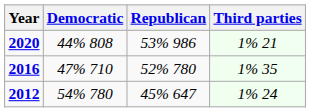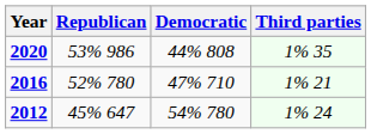 <table class="wikitable" style="float:right; font-size:95%;">
 <tr bgcolor=lightgrey>
 <th>Year</th>
+<th><a href='#'>Republican</a></th>
 <th><a href='#'>Democratic</a></th>
-<th><a href='#'>Republican</a></th>
 <th><a href='#'>Third parties</a></th>
 </tr>
 <tr>
 <td><strong><a href='#'>2020</a></strong></td>
+<td style="text-align:center;" ><em>53%</em> <em>986</em></td>
 <td style="text-align:center;" ><em>44%</em> <em>808</em></td>
-<td style="text-align:center;" ><em>53%</em> <em>986</em></td>
+<td style="text-align:center; background:honeyDew;"><em>1%</em> <em>35</em></td>
+</tr>
+<tr>
+<td><strong><a href='#'>2016</a></strong></td>
+<td style="text-align:center;" ><em>52%</em> <em>780</em></td>
+<td style="text-align:center;" ><em>47%</em> <em>710</em></td>
 <td style="text-align:center; background:honeyDew;"><em>1%</em> <em>21</em></td>
 </tr>
 <tr>
-<td><strong><a href='#'>2016</a></strong></td>
-<td style="text-align:center;" ><em>47%</em> <em>710</em></td>
-<td style="text-align:center;" ><em>52%</em> <em>780</em></td>
-<td style="text-align:center; background:honeyDew;"><em>1%</em> <em>35</em></td>
-</tr>
-<tr>
 <td><strong><a href='#'>2012</a></strong></td>
+<td style="text-align:center;" ><em>45%</em> <em>647</em></td>
 <td style="text-align:center;" ><em>54%</em> <em>780</em></td>
-<td style="text-align:center;" ><em>45%</em> <em>647</em></td>
 <td style="text-align:center; background:honeyDew;"><em>1%</em> <em>24</em></td>
 </tr>
 </table>
